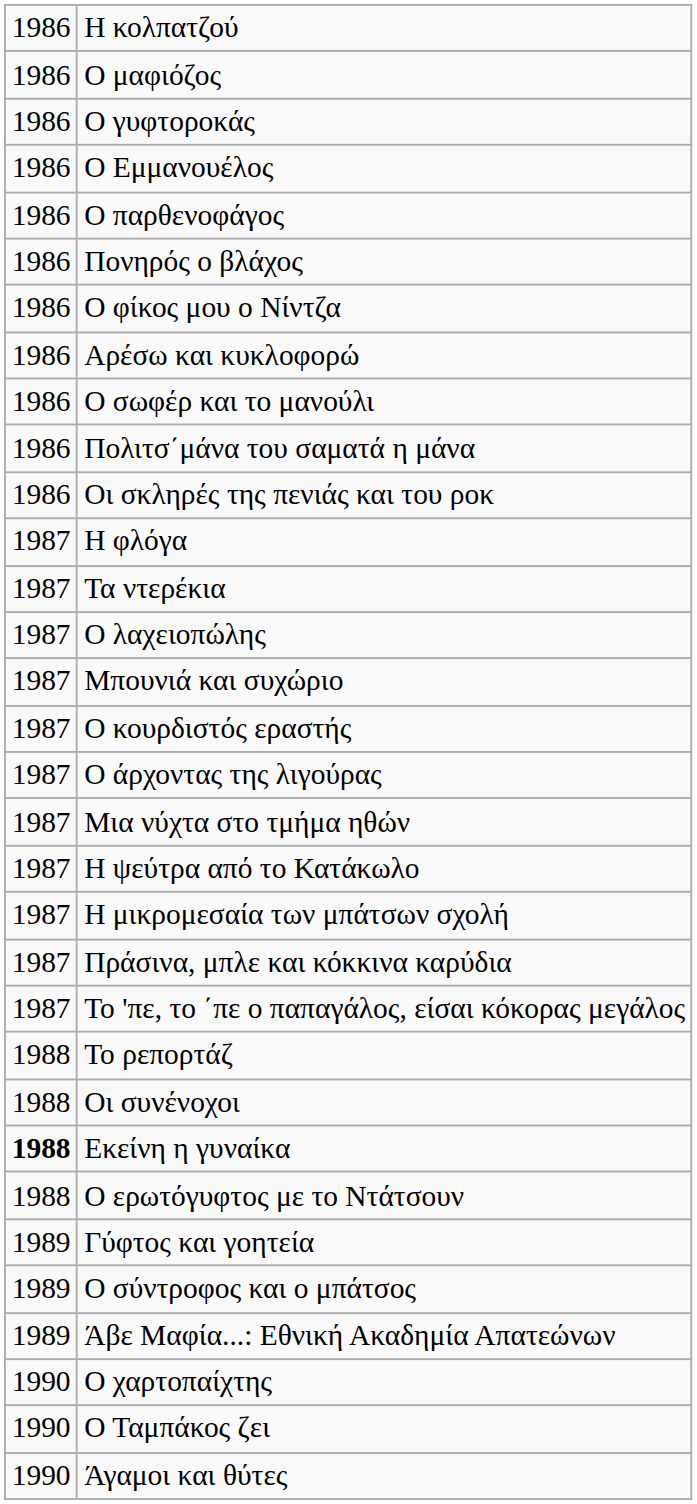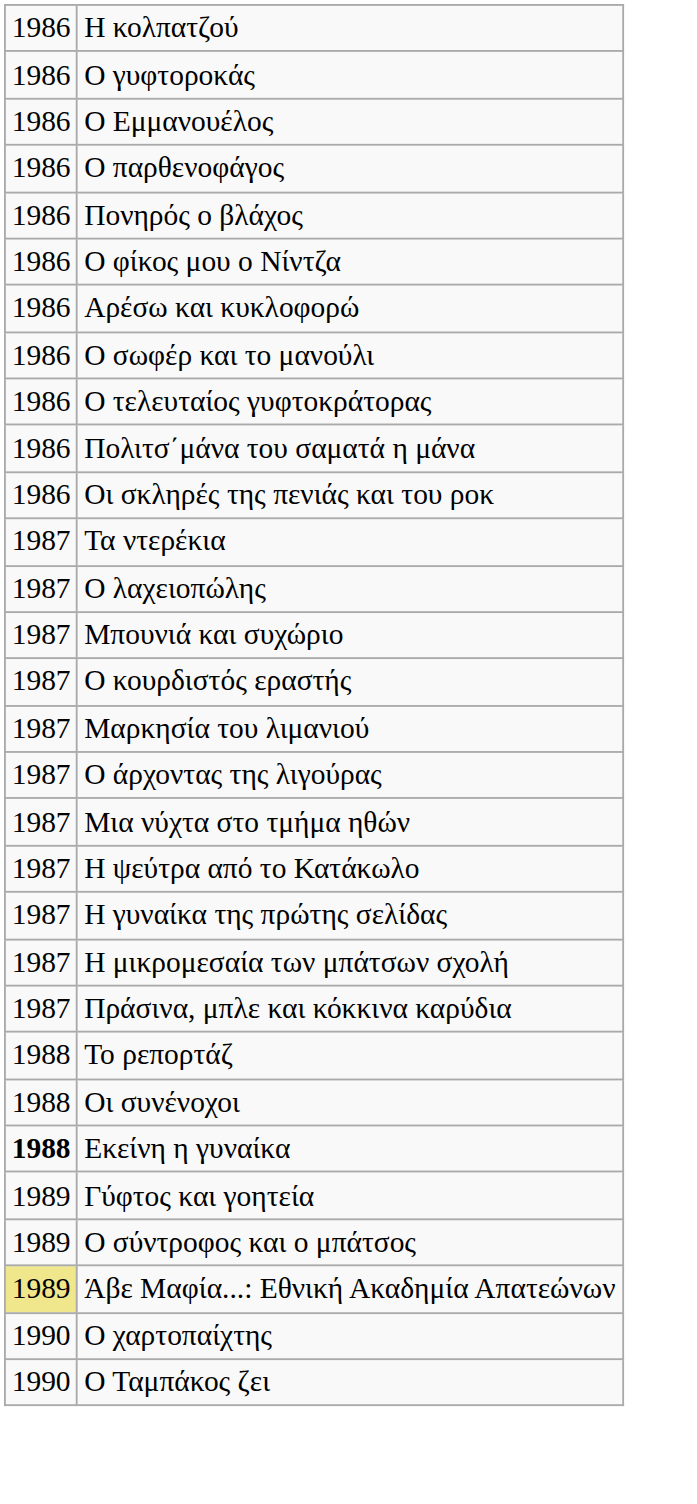 <table class="wikitable">
 <tr>
 <td>1986</td>
 <td>Η κολπατζού</td>
-</tr>
-<tr>
-<td>1986</td>
-<td>Ο μαφιόζος</td>
 </tr>
 <tr>
 <td>1986</td>
 <td>Ο γυφτοροκάς</td>
 </tr>
 <tr>
 <td>1986</td>
 <td>Ο Εμμανουέλος</td>
 </tr>
 <tr>
 <td>1986</td>
 <td>Ο παρθενοφάγος</td>
 </tr>
 <tr>
 <td>1986</td>
 <td>Πονηρός ο βλάχος</td>
 </tr>
 <tr>
 <td>1986</td>
 <td>Ο φίκος μου ο Νίντζα</td>
 </tr>
 <tr>
 <td>1986</td>
 <td>Αρέσω και κυκλοφορώ</td>
 </tr>
 <tr>
 <td>1986</td>
 <td>Ο σωφέρ και το μανούλι</td>
 </tr>
 <tr>
 <td>1986</td>
+<td>Ο τελευταίος γυφτοκράτορας</td>
+</tr>
+<tr>
+<td>1986</td>
 <td>Πολιτσ΄μάνα του σαματά η μάνα</td>
 </tr>
 <tr>
 <td>1986</td>
 <td>Οι σκληρές της πενιάς και του ροκ</td>
-</tr>
-<tr>
-<td>1987</td>
-<td>Η φλόγα</td>
 </tr>
 <tr>
 <td>1987</td>
 <td>Τα ντερέκια</td>
 </tr>
 <tr>
 <td>1987</td>
 <td>Ο λαχειοπώλης</td>
 </tr>
 <tr>
 <td>1987</td>
 <td>Μπουνιά και συχώριο</td>
 </tr>
 <tr>
 <td>1987</td>
 <td>Ο κουρδιστός εραστής</td>
 </tr>
 <tr>
 <td>1987</td>
+<td>Μαρκησία του λιμανιού</td>
+</tr>
+<tr>
+<td>1987</td>
 <td>Ο άρχοντας της λιγούρας</td>
 </tr>
 <tr>
 <td>1987</td>
 <td>Μια νύχτα στο τμήμα ηθών</td>
 </tr>
 <tr>
 <td>1987</td>
 <td>Η ψεύτρα από το Κατάκωλο</td>
 </tr>
 <tr>
 <td>1987</td>
+<td>Η γυναίκα της πρώτης σελίδας</td>
+</tr>
+<tr>
+<td>1987</td>
 <td>Η μικρομεσαία των μπάτσων σχολή</td>
 </tr>
 <tr>
 <td>1987</td>
 <td>Πράσινα, μπλε και κόκκινα καρύδια</td>
-</tr>
-<tr>
-<td>1987</td>
-<td>Το 'πε, το ΄πε ο παπαγάλος, είσαι κόκορας μεγάλος</td>
 </tr>
 <tr>
 <td>1988</td>
 <td>Το ρεπορτάζ</td>
 </tr>
 <tr>
 <td>1988</td>
 <td>Οι συνένοχοι</td>
 </tr>
 <tr>
 <td><strong>1988</strong></td>
 <td>Εκείνη η γυναίκα</td>
 </tr>
 <tr>
-<td>1988</td>
-<td>Ο ερωτόγυφτος με το Ντάτσουν</td>
-</tr>
-<tr>
 <td>1989</td>
 <td>Γύφτος και γοητεία</td>
 </tr>
 <tr>
 <td>1989</td>
 <td>Ο σύντροφος και ο μπάτσος</td>
 </tr>
 <tr>
-<td>1989</td>
+<td style="background: khaki;">1989</td>
 <td>Άβε Μαφία...: Εθνική Ακαδημία Απατεώνων</td>
 </tr>
 <tr>
 <td>1990</td>
 <td>Ο χαρτοπαίχτης</td>
 </tr>
 <tr>
 <td>1990</td>
 <td>Ο Ταμπάκος ζει</td>
 </tr>
-<tr>
-<td>1990</td>
-<td>Άγαμοι και θύτες</td>
-</tr>
 </table>
